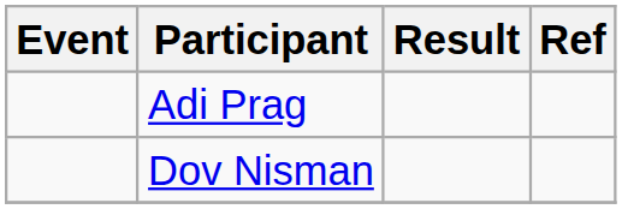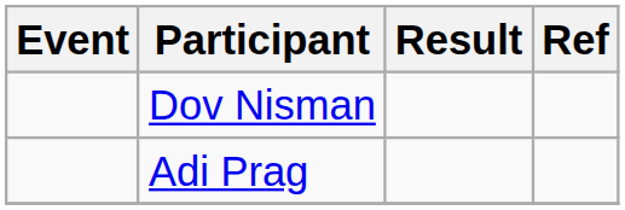 <table class="wikitable" style="font-size: 95%;">
 <tr>
 <th>Event</th>
 <th>Participant</th>
 <th>Result</th>
 <th>Ref</th>
 </tr>
 <tr>
 <td></td>
-<td><a href='#'>Adi Prag</a></td>
+<td><a href='#'>Dov Nisman</a></td>
 <td></td>
 <td></td>
 </tr>
 <tr>
 <td></td>
-<td><a href='#'>Dov Nisman</a></td>
+<td><a href='#'>Adi Prag</a></td>
 <td></td>
 <td></td>
 </tr>
 <tr>
 </tr>
 </table>
